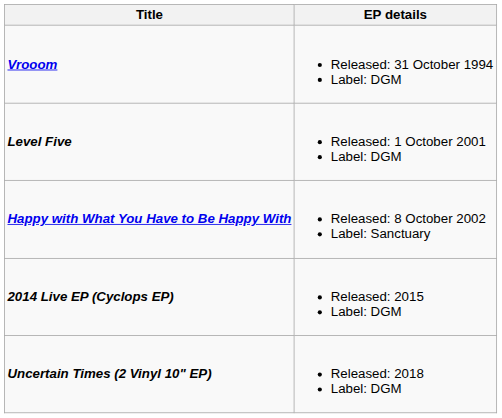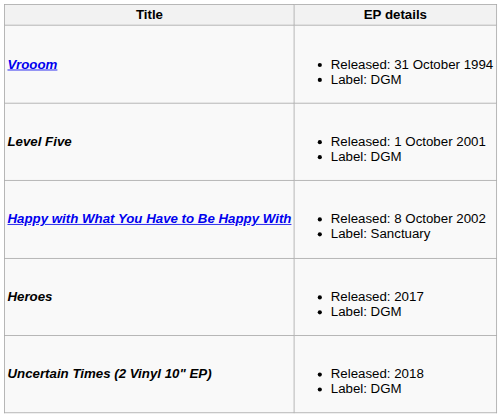 <table class="wikitable">
 <tr>
 <th>Title</th>
 <th>EP details</th>
 </tr>
 <tr>
 <td><strong><em><a href='#'>Vrooom</a></em></strong></td>
 <td><br><ul><li>Released: 31 October 1994</li><li>Label: DGM</li></ul></td>
 </tr>
 <tr>
 <td><strong><em>Level Five</em></strong></td>
 <td><br><ul><li>Released: 1 October 2001</li><li>Label: DGM</li></ul></td>
 </tr>
 <tr>
 <td><strong><em><a href='#'>Happy with What You Have to Be Happy With</a></em></strong></td>
 <td><br><ul><li>Released: 8 October 2002</li><li>Label: Sanctuary</li></ul></td>
 </tr>
 <tr>
-<td><strong><em>2014 Live EP (Cyclops EP)</em></strong></td>
-<td><br><ul><li>Released: 2015</li><li>Label: DGM</li></ul></td>
+<td><strong><em>Heroes</em></strong></td>
+<td><br><ul><li>Released: 2017</li><li>Label: DGM</li></ul></td>
 </tr>
 <tr>
 <td><strong><em>Uncertain Times (2 Vinyl 10" EP)</em></strong></td>
 <td><br><ul><li>Released: 2018</li><li>Label: DGM</li></ul></td>
 </tr>
 </table>
